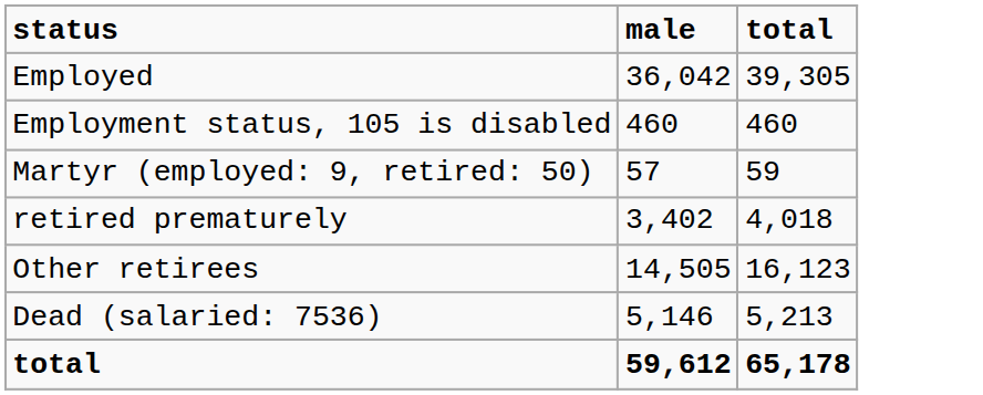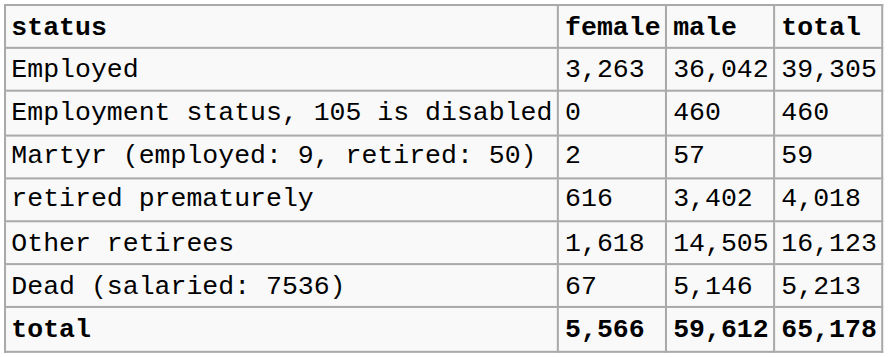 <table class="wikitable">
 <tr>
 <td><strong>status</strong></td>
+<td><strong>female</strong></td>
 <td><strong>male</strong></td>
 <td><strong>total</strong></td>
 </tr>
 <tr>
 <td>Employed</td>
+<td>3,263</td>
 <td>36,042</td>
 <td>39,305</td>
 </tr>
 <tr>
 <td>Employment status, 105 is disabled</td>
+<td>0</td>
 <td>460</td>
 <td>460</td>
 </tr>
 <tr>
 <td>Martyr (employed: 9, retired: 50)</td>
+<td>2</td>
 <td>57</td>
 <td>59</td>
 </tr>
 <tr>
 <td>retired prematurely</td>
+<td>616</td>
 <td>3,402</td>
 <td>4,018</td>
 </tr>
 <tr>
 <td>Other retirees</td>
+<td>1,618</td>
 <td>14,505</td>
 <td>16,123</td>
 </tr>
 <tr>
 <td>Dead (salaried: 7536)</td>
+<td>67</td>
 <td>5,146</td>
 <td>5,213</td>
 </tr>
 <tr>
 <td><strong>total</strong></td>
+<td><strong>5,566</strong></td>
 <td><strong>59,612</strong></td>
 <td><strong>65,178</strong></td>
 </tr>
 </table>
